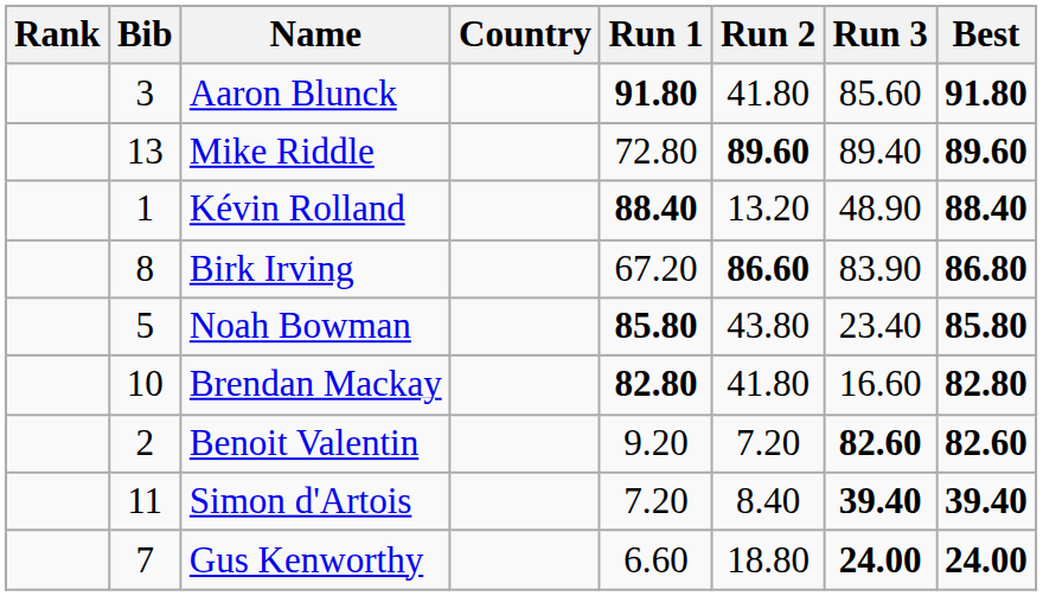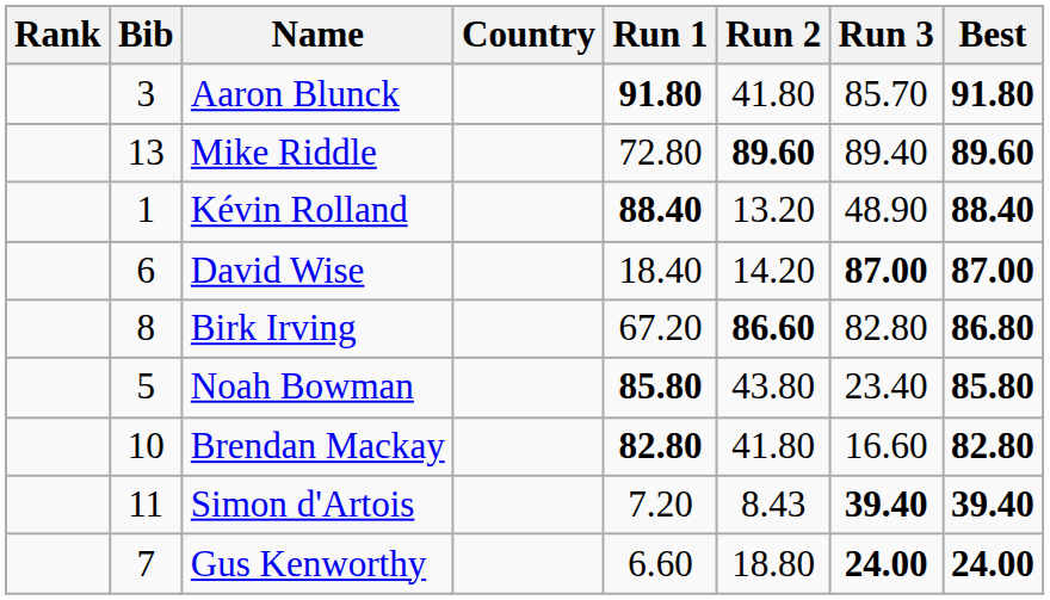 <table class="wikitable sortable" style="text-align:center">
 <tr>
 <th>Rank</th>
 <th>Bib</th>
 <th>Name</th>
 <th>Country</th>
 <th>Run 1</th>
 <th>Run 2</th>
 <th>Run 3</th>
 <th>Best</th>
 </tr>
 <tr>
 <td></td>
 <td>3</td>
 <td align=left><a href='#'>Aaron Blunck</a></td>
 <td align=left></td>
 <td><strong>91.80</strong></td>
 <td>41.80</td>
-<td>85.60</td>
+<td>85.70</td>
 <td><strong>91.80</strong></td>
 </tr>
 <tr>
 <td></td>
 <td>13</td>
 <td align=left><a href='#'>Mike Riddle</a></td>
 <td align=left></td>
 <td>72.80</td>
 <td><strong>89.60</strong></td>
 <td>89.40</td>
 <td><strong>89.60</strong></td>
 </tr>
 <tr>
 <td></td>
 <td>1</td>
 <td align=left><a href='#'>Kévin Rolland</a></td>
 <td align=left></td>
 <td><strong>88.40</strong></td>
 <td>13.20</td>
 <td>48.90</td>
 <td><strong>88.40</strong></td>
 </tr>
 <tr>
 <td></td>
+<td>6</td>
+<td align=left><a href='#'>David Wise</a></td>
+<td align=left></td>
+<td>18.40</td>
+<td>14.20</td>
+<td><strong>87.00</strong></td>
+<td><strong>87.00</strong></td>
+</tr>
+<tr>
+<td></td>
 <td>8</td>
 <td align=left><a href='#'>Birk Irving</a></td>
 <td align=left></td>
 <td>67.20</td>
 <td><strong>86.60</strong></td>
-<td>83.90</td>
+<td>82.80</td>
 <td><strong>86.80</strong></td>
 </tr>
 <tr>
 <td></td>
 <td>5</td>
 <td align=left><a href='#'>Noah Bowman</a></td>
 <td align=left></td>
 <td><strong>85.80</strong></td>
 <td>43.80</td>
 <td>23.40</td>
 <td><strong>85.80</strong></td>
 </tr>
 <tr>
 <td></td>
 <td>10</td>
 <td align=left><a href='#'>Brendan Mackay</a></td>
 <td align=left></td>
 <td><strong>82.80</strong></td>
 <td>41.80</td>
 <td>16.60</td>
 <td><strong>82.80</strong></td>
 </tr>
 <tr>
 <td></td>
-<td>2</td>
-<td align=left><a href='#'>Benoit Valentin</a></td>
-<td align=left></td>
-<td>9.20</td>
-<td>7.20</td>
-<td><strong>82.60</strong></td>
-<td><strong>82.60</strong></td>
-</tr>
-<tr>
-<td></td>
 <td>11</td>
 <td align=left><a href='#'>Simon d'Artois</a></td>
 <td align=left></td>
 <td>7.20</td>
-<td>8.40</td>
+<td>8.43</td>
 <td><strong>39.40</strong></td>
 <td><strong>39.40</strong></td>
 </tr>
 <tr>
 <td></td>
 <td>7</td>
 <td align=left><a href='#'>Gus Kenworthy</a></td>
 <td align=left></td>
 <td>6.60</td>
 <td>18.80</td>
 <td><strong>24.00</strong></td>
 <td><strong>24.00</strong></td>
 </tr>
 </table>
